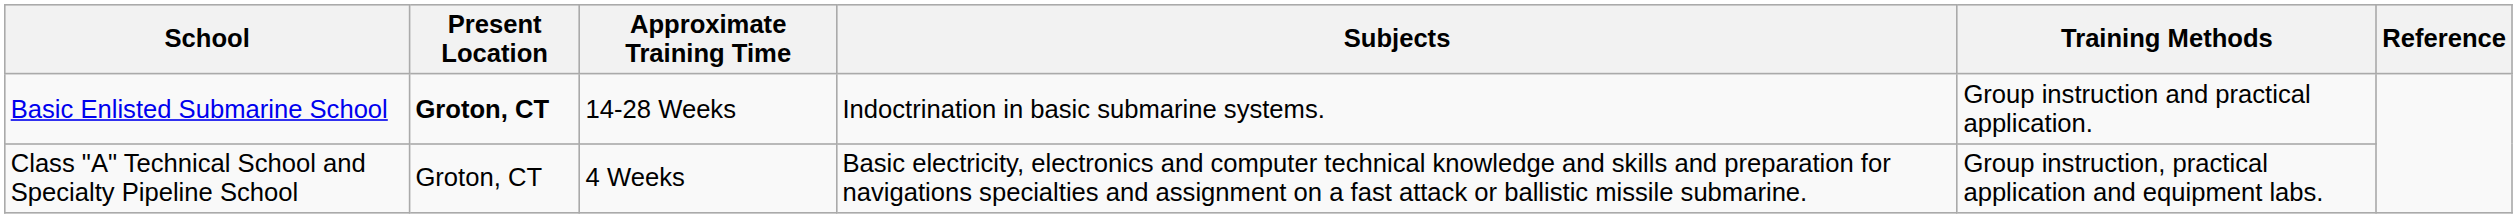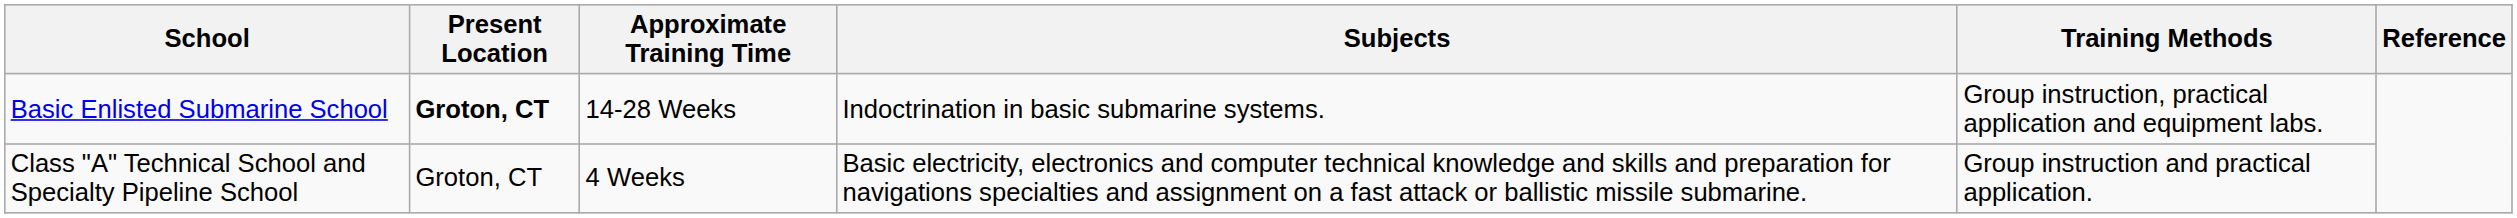 <table class="wikitable">
 <tr>
 <th>School</th>
 <th>Present Location</th>
 <th>Approximate Training Time</th>
 <th>Subjects</th>
 <th>Training Methods</th>
 <th>Reference</th>
 </tr>
 <tr>
 <td><a href='#'>Basic Enlisted Submarine School</a></td>
 <td><strong>Groton, CT</strong></td>
 <td>14-28 Weeks</td>
 <td>Indoctrination in basic submarine systems.</td>
-<td>Group instruction and practical application.</td>
+<td>Group instruction, practical application and equipment labs.</td>
 <td align="center" rowspan=2></td>
 </tr>
 <tr>
 <td>Class "A" Technical School and Specialty Pipeline School</td>
 <td>Groton, CT</td>
 <td>4 Weeks</td>
 <td>Basic electricity, electronics and computer technical knowledge and skills and preparation for navigations specialties and assignment on a fast attack or ballistic missile submarine.</td>
-<td>Group instruction, practical application and equipment labs.</td>
+<td>Group instruction and practical application.</td>
 </tr>
 </table>
